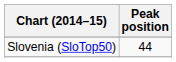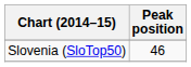 <table class="wikitable sortable">
 <tr>
 <th scope="col">Chart (2014–15)</th>
 <th scope="col">Peak<br>position</th>
 </tr>
 <tr>
 </tr>
 <tr>
 </tr>
 <tr>
 </tr>
 <tr>
 </tr>
 <tr>
 </tr>
 <tr>
 </tr>
 <tr>
 </tr>
 <tr>
 </tr>
 <tr>
 </tr>
 <tr>
 </tr>
 <tr>
 </tr>
 <tr>
 <td scope="row">Slovenia (<a href='#'>SloTop50</a>)</td>
-<td align=center>44</td>
+<td align=center>46</td>
 </tr>
 <tr>
 </tr>
 <tr>
 </tr>
 <tr>
 </tr>
 <tr>
 </tr>
 <tr>
 </tr>
 <tr>
 </tr>
 <tr>
 </tr>
 </table>
